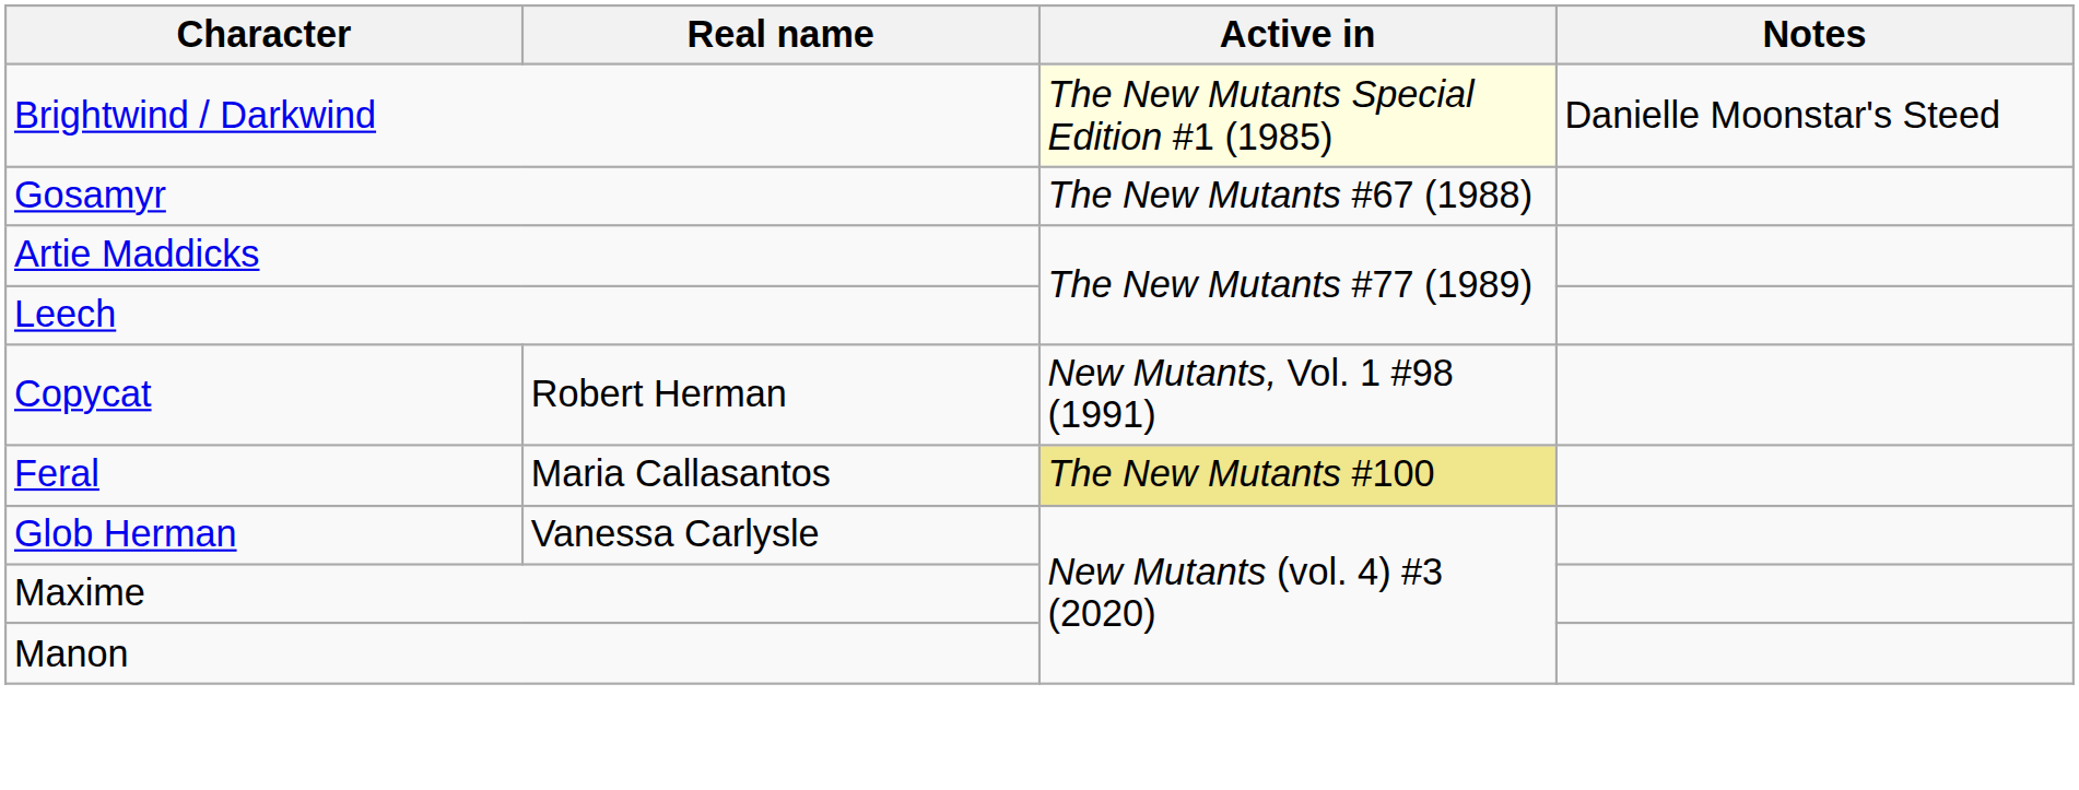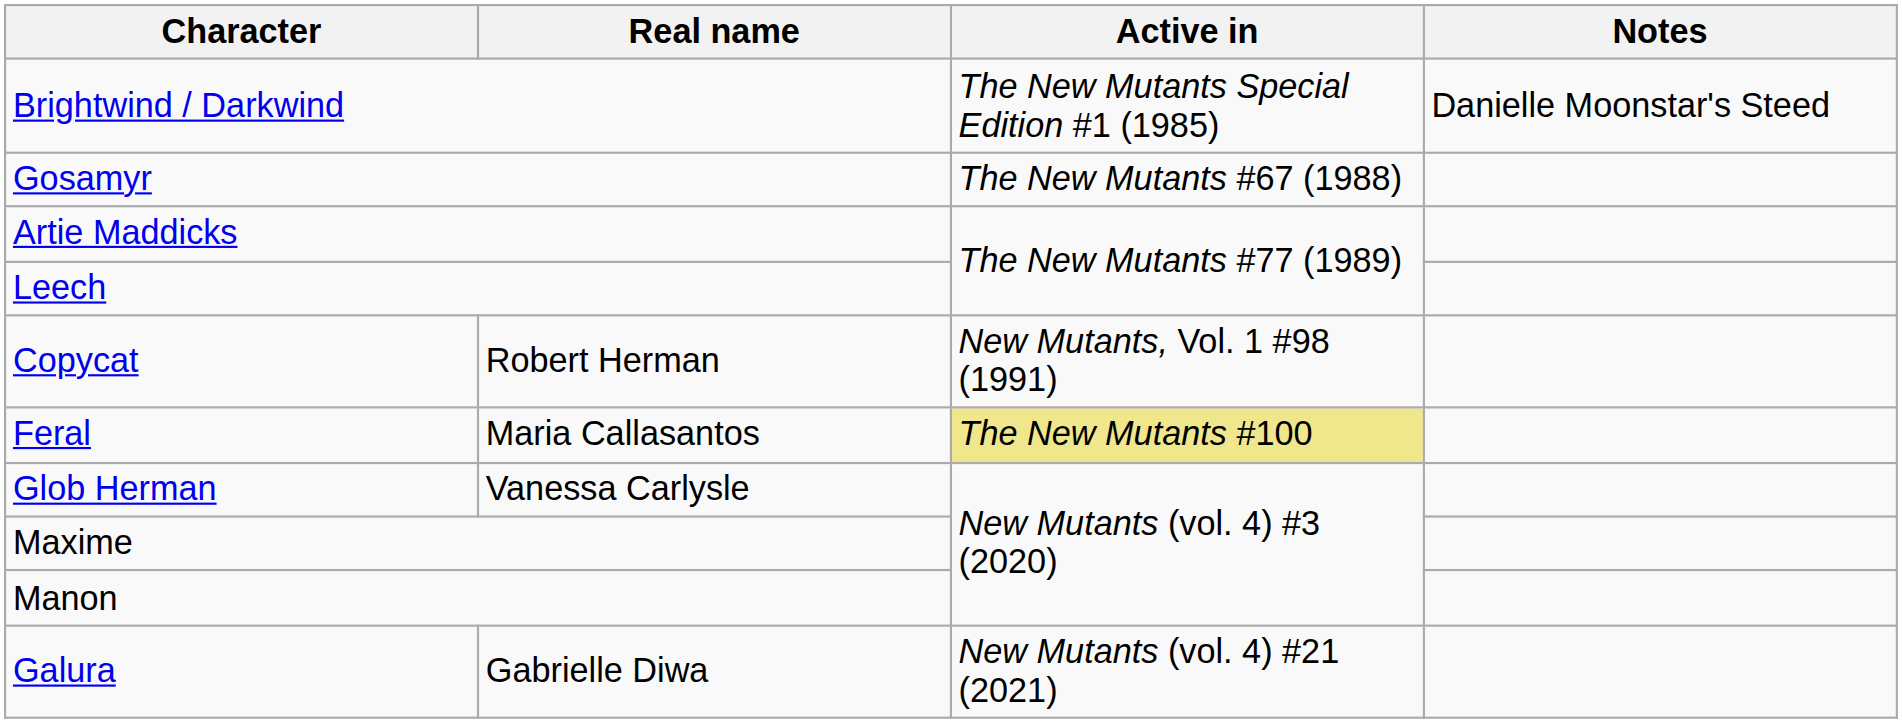 <table class="wikitable" style="width:70%;">
 <tr>
 <th style="width:20%;">Character</th>
 <th style="width:20%;">Real name</th>
 <th style="width:20%;">Active in</th>
 <th style="width:20%;">Notes</th>
 </tr>
 <tr>
 <td colspan="2"><a href='#'>Brightwind / Darkwind</a></td>
-<td style="background: lightyellow;"><em>The New Mutants Special Edition</em> #1 (1985)</td>
+<td><em>The New Mutants Special Edition</em> #1 (1985)</td>
 <td>Danielle Moonstar's Steed</td>
 </tr>
 <tr>
 <td colspan="2"><a href='#'>Gosamyr</a></td>
 <td><em>The New Mutants</em> #67 (1988)</td>
 <td></td>
 </tr>
 <tr>
 <td colspan="2"><a href='#'>Artie Maddicks</a></td>
 <td rowspan="2"><em>The New Mutants</em> #77 (1989)</td>
 <td></td>
 </tr>
 <tr>
 <td colspan="2"><a href='#'>Leech</a></td>
 <td></td>
 </tr>
 <tr>
 <td><a href='#'>Copycat</a></td>
 <td>Robert Herman</td>
 <td><em>New Mutants,</em> Vol. 1 #98 (1991)</td>
 <td></td>
 </tr>
 <tr>
 <td><a href='#'>Feral</a></td>
 <td>Maria Callasantos</td>
 <td style="background: khaki;"><em>The New Mutants</em> #100</td>
 <td></td>
 </tr>
 <tr>
 <td><a href='#'>Glob Herman</a></td>
 <td>Vanessa Carlysle</td>
 <td rowspan="3"><em>New Mutants</em> (vol. 4) #3 (2020)</td>
 <td></td>
 </tr>
 <tr>
 <td colspan="2">Maxime</td>
 <td></td>
 </tr>
 <tr>
 <td colspan="2">Manon</td>
 <td></td>
 </tr>
+<tr>
+<td><a href='#'>Galura</a></td>
+<td>Gabrielle Diwa</td>
+<td><em>New Mutants</em> (vol. 4) #21 (2021)</td>
+<td></td>
+</tr>
 </table>
